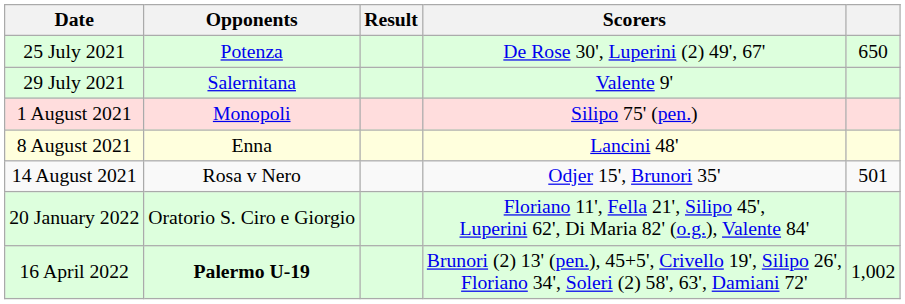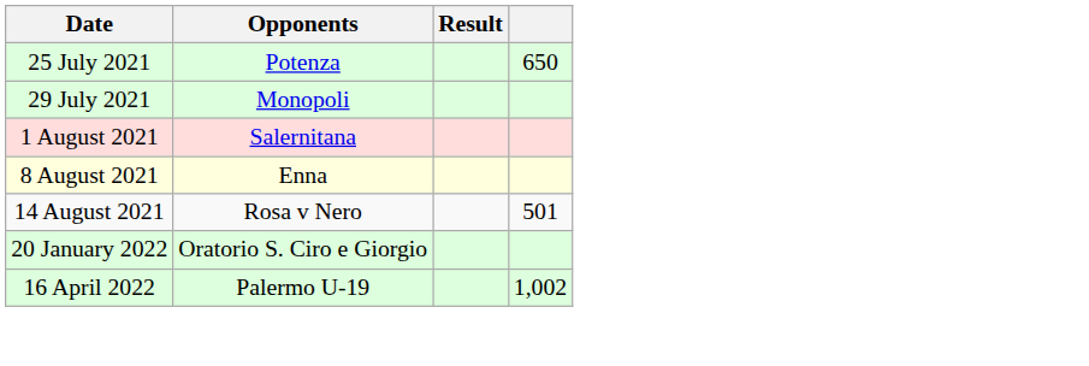 <table class="wikitable" style="text-align:center">
 <tr>
 <th>Date</th>
 <th>Opponents</th>
 <th>Result</th>
-<th>Scorers</th>
 <th></th>
 </tr>
 <tr style="background:#ddffdd">
 <td>25 July 2021</td>
 <td><a href='#'>Potenza</a></td>
 <td></td>
-<td><a href='#'>De Rose</a> 30', <a href='#'>Luperini</a> (2) 49', 67'</td>
 <td>650</td>
 </tr>
 <tr style="background:#ddffdd">
 <td>29 July 2021</td>
-<td><a href='#'>Salernitana</a></td>
+<td><a href='#'>Monopoli</a></td>
 <td></td>
-<td><a href='#'>Valente</a> 9'</td>
 <td></td>
 </tr>
 <tr style="background:#ffdddd">
 <td>1 August 2021</td>
-<td><a href='#'>Monopoli</a></td>
+<td><a href='#'>Salernitana</a></td>
 <td></td>
-<td><a href='#'>Silipo</a> 75' (<a href='#'>pen.</a>)</td>
 <td></td>
 </tr>
 <tr style="background:#ffffdd">
 <td>8 August 2021</td>
 <td>Enna</td>
 <td></td>
-<td><a href='#'>Lancini</a> 48'</td>
 <td></td>
 </tr>
 <tr>
 <td>14 August 2021</td>
 <td>Rosa v Nero</td>
 <td></td>
-<td><a href='#'>Odjer</a> 15', <a href='#'>Brunori</a> 35'</td>
 <td>501</td>
 </tr>
 <tr style="background:#ddffdd">
 <td>20 January 2022</td>
 <td>Oratorio S. Ciro e Giorgio</td>
 <td></td>
-<td><a href='#'>Floriano</a> 11', <a href='#'>Fella</a> 21', <a href='#'>Silipo</a> 45',<br><a href='#'>Luperini</a> 62', Di Maria 82' (<a href='#'>o.g.</a>), <a href='#'>Valente</a> 84'</td>
 <td></td>
 </tr>
 <tr style="background:#ddffdd">
 <td>16 April 2022</td>
-<td><strong>Palermo U-19</strong></td>
+<td>Palermo U-19</td>
 <td></td>
-<td><a href='#'>Brunori</a> (2) 13' (<a href='#'>pen.</a>), 45+5', <a href='#'>Crivello</a> 19', <a href='#'>Silipo</a> 26',<br><a href='#'>Floriano</a> 34', <a href='#'>Soleri</a> (2) 58', 63', <a href='#'>Damiani</a> 72'</td>
 <td>1,002</td>
 </tr>
 </table>
